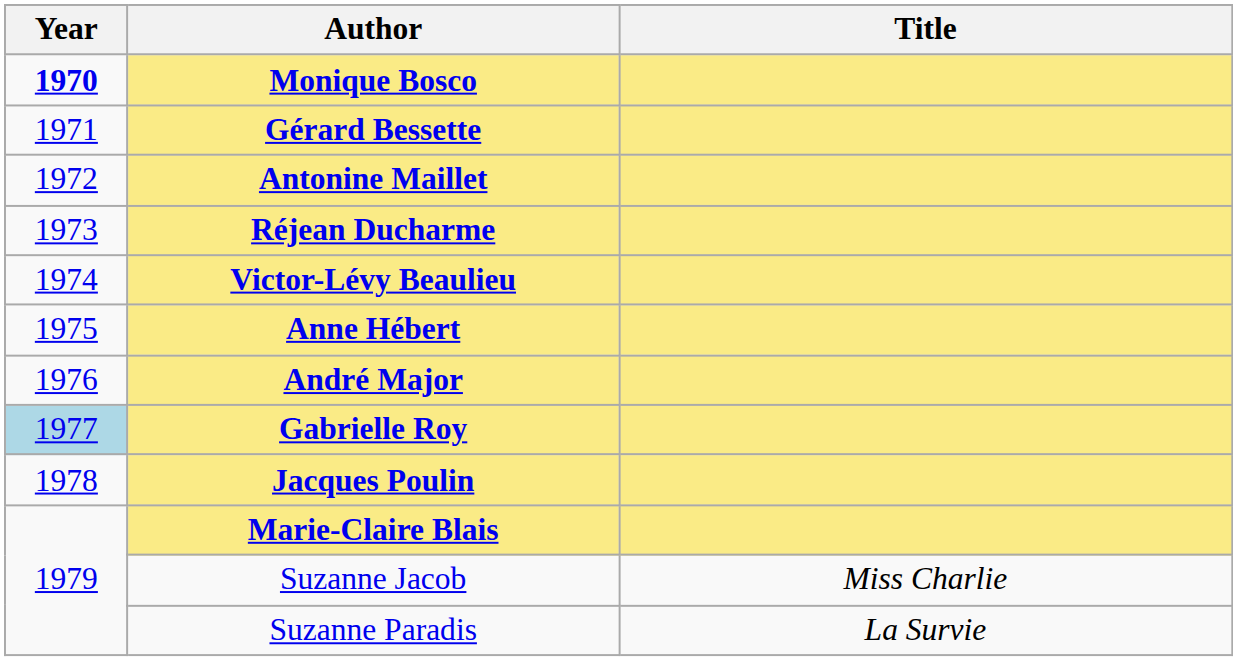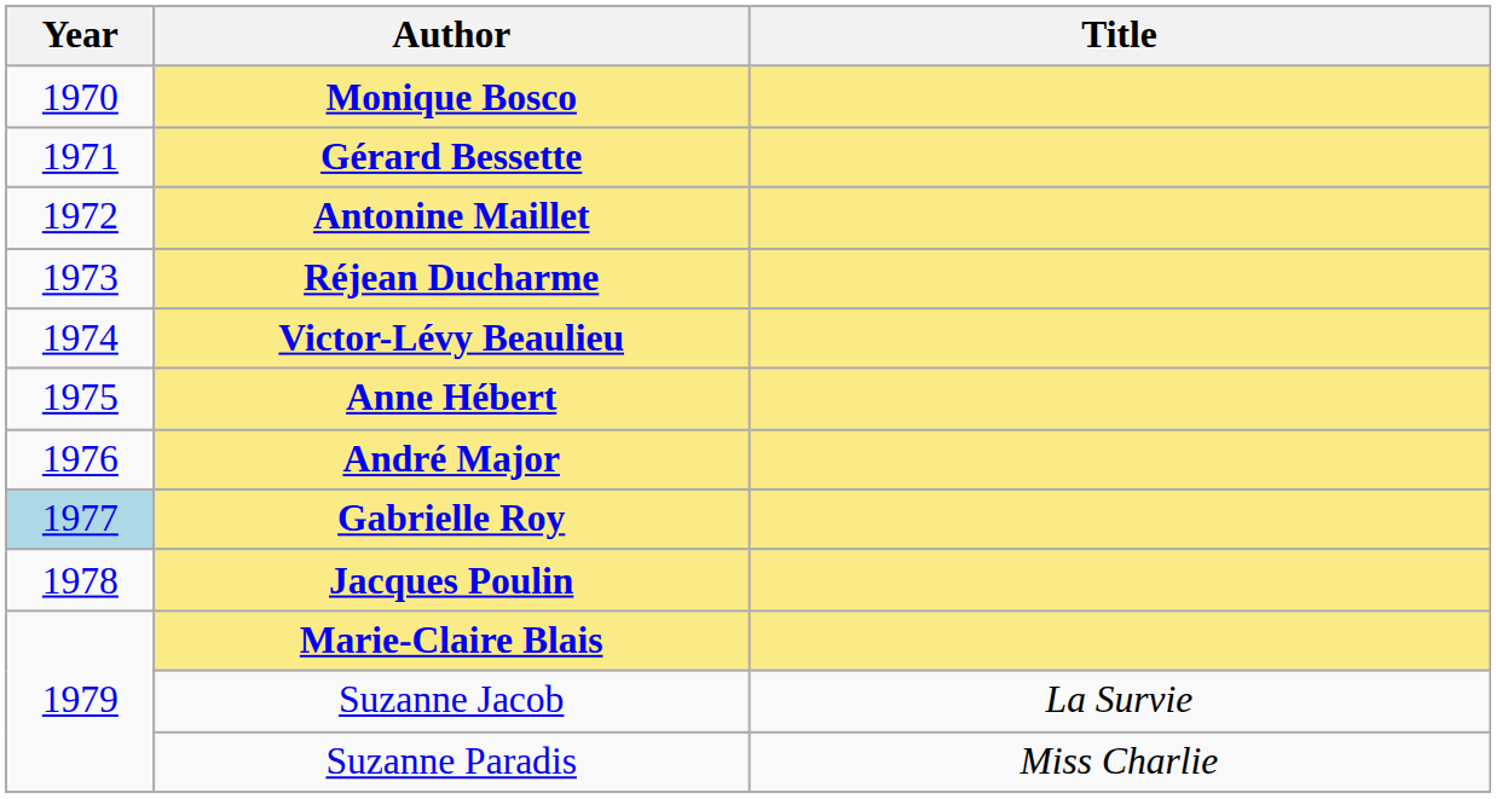 <table class="wikitable" width="100%">
 <tr>
 <th>Year</th>
 <th width="40%">Author</th>
 <th width="50%">Title</th>
 </tr>
 <tr>
-<td align="center"><strong><a href='#'>1970</a></strong></td>
+<td align="center"><a href='#'>1970</a></td>
 <td align="center" style="background:#FAEB86"><strong><a href='#'>Monique Bosco</a></strong></td>
 <td align="center" style="background:#FAEB86"><strong><em></em></strong></td>
 </tr>
 <tr>
 <td align="center"><a href='#'>1971</a></td>
 <td align="center" style="background:#FAEB86"><strong><a href='#'>Gérard Bessette</a></strong></td>
 <td align="center" style="background:#FAEB86"><strong><em></em></strong></td>
 </tr>
 <tr>
 <td align="center"><a href='#'>1972</a></td>
 <td align="center" style="background:#FAEB86"><strong><a href='#'>Antonine Maillet</a></strong></td>
 <td align="center" style="background:#FAEB86"><strong><em></em></strong></td>
 </tr>
 <tr>
 <td align="center"><a href='#'>1973</a></td>
 <td align="center" style="background:#FAEB86"><strong><a href='#'>Réjean Ducharme</a></strong></td>
 <td align="center" style="background:#FAEB86"><strong><em></em></strong></td>
 </tr>
 <tr>
 <td align="center"><a href='#'>1974</a></td>
 <td align="center" style="background:#FAEB86"><strong><a href='#'>Victor-Lévy Beaulieu</a></strong></td>
 <td align="center" style="background:#FAEB86"><strong><em></em></strong></td>
 </tr>
 <tr>
 <td align="center"><a href='#'>1975</a></td>
 <td align="center" style="background:#FAEB86"><strong><a href='#'>Anne Hébert</a></strong></td>
 <td align="center" style="background:#FAEB86"><strong><em></em></strong></td>
 </tr>
 <tr>
 <td align="center"><a href='#'>1976</a></td>
 <td align="center" style="background:#FAEB86"><strong><a href='#'>André Major</a></strong></td>
 <td align="center" style="background:#FAEB86"><strong><em></em></strong></td>
 </tr>
 <tr>
 <td align="center" style="background: lightblue;"><a href='#'>1977</a></td>
 <td align="center" style="background:#FAEB86"><strong><a href='#'>Gabrielle Roy</a></strong></td>
 <td align="center" style="background:#FAEB86"><strong><em></em></strong></td>
 </tr>
 <tr>
 <td align="center"><a href='#'>1978</a></td>
 <td align="center" style="background:#FAEB86"><strong><a href='#'>Jacques Poulin</a></strong></td>
 <td align="center" style="background:#FAEB86"><strong><em></em></strong></td>
 </tr>
 <tr>
 <td align="center" rowspan="3"><a href='#'>1979</a></td>
 <td align="center" style="background:#FAEB86"><strong><a href='#'>Marie-Claire Blais</a></strong></td>
 <td align="center" style="background:#FAEB86"><strong><em></em></strong></td>
 </tr>
 <tr>
 <td align="center"><a href='#'>Suzanne Jacob</a></td>
-<td align="center"><em>Miss Charlie</em></td>
+<td align="center"><em>La Survie</em></td>
 </tr>
 <tr>
 <td align="center"><a href='#'>Suzanne Paradis</a></td>
-<td align="center"><em>La Survie</em></td>
+<td align="center"><em>Miss Charlie</em></td>
 </tr>
 </table>
